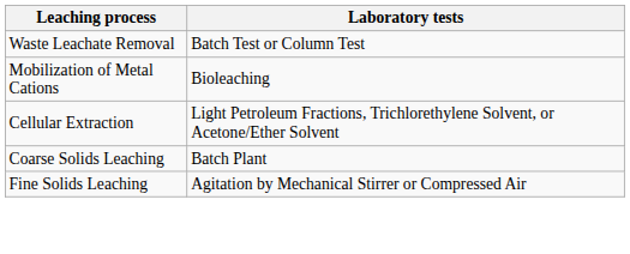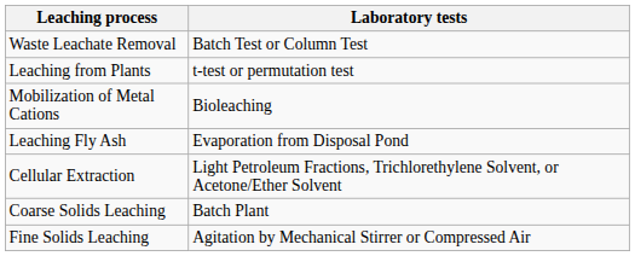 <table class="wikitable">
 <tr>
 <th>Leaching process</th>
 <th>Laboratory tests</th>
 </tr>
 <tr>
 <td>Waste Leachate Removal</td>
 <td>Batch Test or Column Test</td>
 </tr>
 <tr>
+<td>Leaching from Plants</td>
+<td>t-test or permutation test</td>
+</tr>
+<tr>
 <td>Mobilization of Metal Cations</td>
 <td>Bioleaching</td>
+</tr>
+<tr>
+<td>Leaching Fly Ash</td>
+<td>Evaporation from Disposal Pond</td>
 </tr>
 <tr>
 <td>Cellular Extraction</td>
 <td>Light Petroleum Fractions, Trichlorethylene Solvent, or Acetone/Ether Solvent</td>
 </tr>
 <tr>
 <td>Coarse Solids Leaching</td>
 <td>Batch Plant</td>
 </tr>
 <tr>
 <td>Fine Solids Leaching</td>
 <td>Agitation by Mechanical Stirrer or Compressed Air</td>
 </tr>
 </table>
